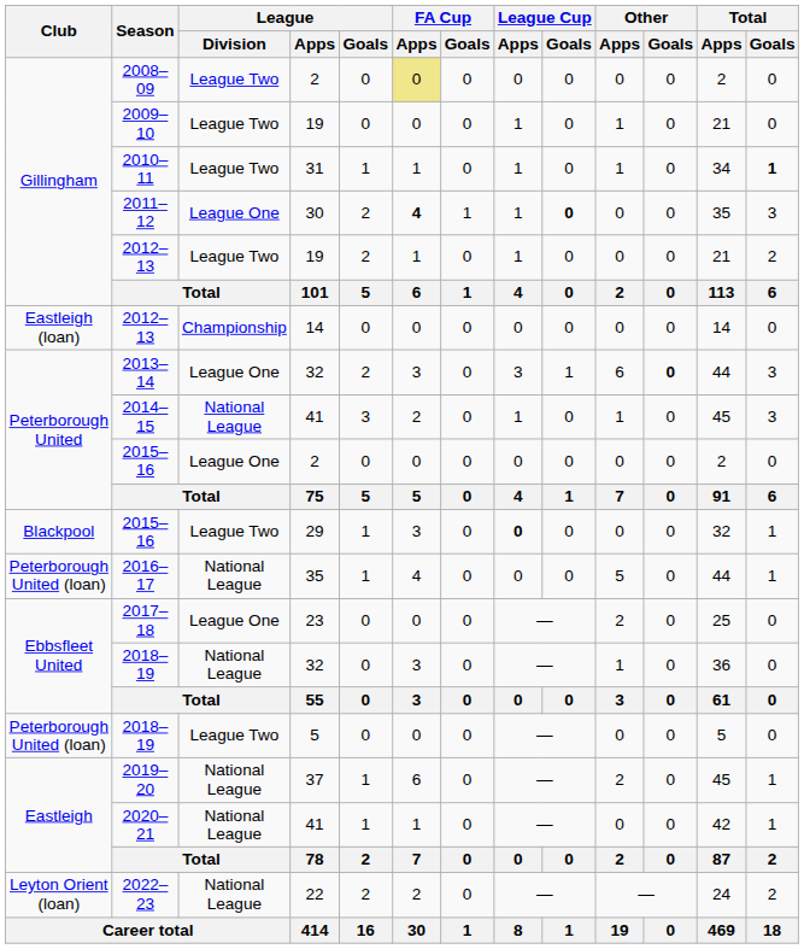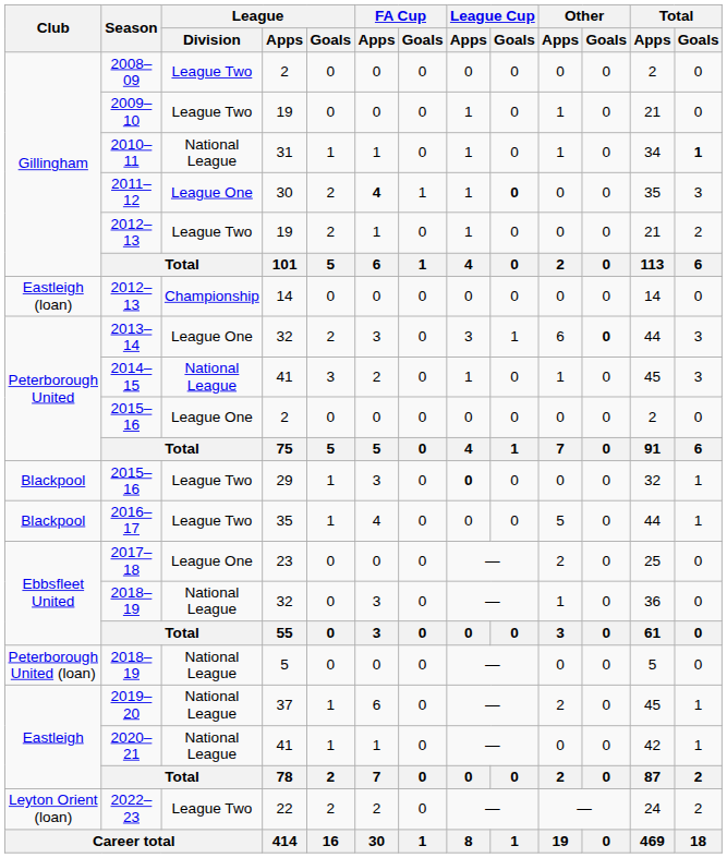 <table class="wikitable" style="text-align: center">
 <tr>
 <th rowspan="2">Club</th>
 <th rowspan="2">Season</th>
 <th colspan="3">League</th>
 <th colspan="2"><a href='#'>FA Cup</a></th>
 <th colspan="2"><a href='#'>League Cup</a></th>
 <th colspan="2">Other</th>
 <th colspan="2">Total</th>
 </tr>
 <tr>
 <th>Division</th>
 <th>Apps</th>
 <th>Goals</th>
 <th>Apps</th>
 <th>Goals</th>
 <th>Apps</th>
 <th>Goals</th>
 <th>Apps</th>
 <th>Goals</th>
 <th>Apps</th>
 <th>Goals</th>
 </tr>
 <tr>
 <td rowspan="6"><a href='#'>Gillingham</a></td>
 <td><a href='#'>2008–09</a></td>
 <td><a href='#'>League Two</a></td>
 <td>2</td>
 <td>0</td>
-<td style="background: khaki;">0</td>
+<td>0</td>
 <td>0</td>
 <td>0</td>
 <td>0</td>
 <td>0</td>
 <td>0</td>
 <td>2</td>
 <td>0</td>
 </tr>
 <tr>
 <td><a href='#'>2009–10</a></td>
 <td>League Two</td>
 <td>19</td>
 <td>0</td>
 <td>0</td>
 <td>0</td>
 <td>1</td>
 <td>0</td>
 <td>1</td>
 <td>0</td>
 <td>21</td>
 <td>0</td>
 </tr>
 <tr>
 <td><a href='#'>2010–11</a></td>
-<td>League Two</td>
+<td>National League</td>
 <td>31</td>
 <td>1</td>
 <td>1</td>
 <td>0</td>
 <td>1</td>
 <td>0</td>
 <td>1</td>
 <td>0</td>
 <td>34</td>
 <td><strong>1</strong></td>
 </tr>
 <tr>
 <td><a href='#'>2011–12</a></td>
 <td><a href='#'>League One</a></td>
 <td>30</td>
 <td>2</td>
 <td><strong>4</strong></td>
 <td>1</td>
 <td>1</td>
 <td><strong>0</strong></td>
 <td>0</td>
 <td>0</td>
 <td>35</td>
 <td>3</td>
 </tr>
 <tr>
 <td><a href='#'>2012–13</a></td>
 <td>League Two</td>
 <td>19</td>
 <td>2</td>
 <td>1</td>
 <td>0</td>
 <td>1</td>
 <td>0</td>
 <td>0</td>
 <td>0</td>
 <td>21</td>
 <td>2</td>
 </tr>
 <tr>
 <th colspan="2">Total</th>
 <th>101</th>
 <th>5</th>
 <th>6</th>
 <th>1</th>
 <th>4</th>
 <th>0</th>
 <th>2</th>
 <th>0</th>
 <th>113</th>
 <th>6</th>
 </tr>
 <tr>
 <td><a href='#'>Eastleigh</a> (loan)</td>
 <td><a href='#'>2012–13</a></td>
 <td><a href='#'>Championship</a></td>
 <td>14</td>
 <td>0</td>
 <td>0</td>
 <td>0</td>
 <td>0</td>
 <td>0</td>
 <td>0</td>
 <td>0</td>
 <td>14</td>
 <td>0</td>
 </tr>
 <tr>
 <td rowspan="4"><a href='#'>Peterborough United</a></td>
 <td><a href='#'>2013–14</a></td>
 <td>League One</td>
 <td>32</td>
 <td>2</td>
 <td>3</td>
 <td>0</td>
 <td>3</td>
 <td>1</td>
 <td>6</td>
 <td><strong>0</strong></td>
 <td>44</td>
 <td>3</td>
 </tr>
 <tr>
 <td><a href='#'>2014–15</a></td>
 <td><a href='#'>National League</a></td>
 <td>41</td>
 <td>3</td>
 <td>2</td>
 <td>0</td>
 <td>1</td>
 <td>0</td>
 <td>1</td>
 <td>0</td>
 <td>45</td>
 <td>3</td>
 </tr>
 <tr>
 <td><a href='#'>2015–16</a></td>
 <td>League One</td>
 <td>2</td>
 <td>0</td>
 <td>0</td>
 <td>0</td>
 <td>0</td>
 <td>0</td>
 <td>0</td>
 <td>0</td>
 <td>2</td>
 <td>0</td>
 </tr>
 <tr>
 <th colspan="2">Total</th>
 <th>75</th>
 <th>5</th>
 <th>5</th>
 <th>0</th>
 <th>4</th>
 <th>1</th>
 <th>7</th>
 <th>0</th>
 <th>91</th>
 <th>6</th>
 </tr>
 <tr>
 <td><a href='#'>Blackpool</a></td>
 <td><a href='#'>2015–16</a></td>
 <td>League Two</td>
 <td>29</td>
 <td>1</td>
 <td>3</td>
 <td>0</td>
 <td><strong>0</strong></td>
 <td>0</td>
 <td>0</td>
 <td>0</td>
 <td>32</td>
 <td>1</td>
 </tr>
 <tr>
-<td><a href='#'>Peterborough United</a> (loan)</td>
+<td><a href='#'>Blackpool</a></td>
 <td><a href='#'>2016–17</a></td>
-<td>National League</td>
+<td>League Two</td>
 <td>35</td>
 <td>1</td>
 <td>4</td>
 <td>0</td>
 <td>0</td>
 <td>0</td>
 <td>5</td>
 <td>0</td>
 <td>44</td>
 <td>1</td>
 </tr>
 <tr>
 <td rowspan="3"><a href='#'>Ebbsfleet United</a></td>
 <td><a href='#'>2017–18</a></td>
 <td>League One</td>
 <td>23</td>
 <td>0</td>
 <td>0</td>
 <td>0</td>
 <td colspan="2">—</td>
 <td>2</td>
 <td>0</td>
 <td>25</td>
 <td>0</td>
 </tr>
 <tr>
 <td><a href='#'>2018–19</a></td>
 <td>National League</td>
 <td>32</td>
 <td>0</td>
 <td>3</td>
 <td>0</td>
 <td colspan="2">—</td>
 <td>1</td>
 <td>0</td>
 <td>36</td>
 <td>0</td>
 </tr>
 <tr>
 <th colspan="2">Total</th>
 <th>55</th>
 <th>0</th>
 <th>3</th>
 <th>0</th>
 <th>0</th>
 <th>0</th>
 <th>3</th>
 <th>0</th>
 <th>61</th>
 <th>0</th>
 </tr>
 <tr>
 <td><a href='#'>Peterborough United</a> (loan)</td>
 <td><a href='#'>2018–19</a></td>
-<td>League Two</td>
+<td>National League</td>
 <td>5</td>
 <td>0</td>
 <td>0</td>
 <td>0</td>
 <td colspan="2">—</td>
 <td>0</td>
 <td>0</td>
 <td>5</td>
 <td>0</td>
 </tr>
 <tr>
 <td rowspan="3"><a href='#'>Eastleigh</a></td>
 <td><a href='#'>2019–20</a></td>
 <td>National League</td>
 <td>37</td>
 <td>1</td>
 <td>6</td>
 <td>0</td>
 <td colspan="2">—</td>
 <td>2</td>
 <td>0</td>
 <td>45</td>
 <td>1</td>
 </tr>
 <tr>
 <td><a href='#'>2020–21</a></td>
 <td>National League</td>
 <td>41</td>
 <td>1</td>
 <td>1</td>
 <td>0</td>
 <td colspan="2">—</td>
 <td>0</td>
 <td>0</td>
 <td>42</td>
 <td>1</td>
 </tr>
 <tr>
 <th colspan="2">Total</th>
 <th>78</th>
 <th>2</th>
 <th>7</th>
 <th>0</th>
 <th>0</th>
 <th>0</th>
 <th>2</th>
 <th>0</th>
 <th>87</th>
 <th>2</th>
 </tr>
 <tr>
 <td><a href='#'>Leyton Orient</a> (loan)</td>
 <td><a href='#'>2022–23</a></td>
-<td>National League</td>
+<td>League Two</td>
 <td>22</td>
 <td>2</td>
 <td>2</td>
 <td>0</td>
 <td colspan="2">—</td>
 <td colspan="2">—</td>
 <td>24</td>
 <td>2</td>
 </tr>
 <tr>
 <th colspan="3">Career total</th>
 <th>414</th>
 <th>16</th>
 <th>30</th>
 <th>1</th>
 <th>8</th>
 <th>1</th>
 <th>19</th>
 <th>0</th>
 <th>469</th>
 <th>18</th>
 </tr>
 </table>
